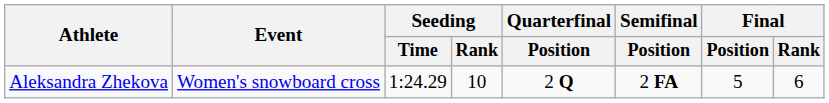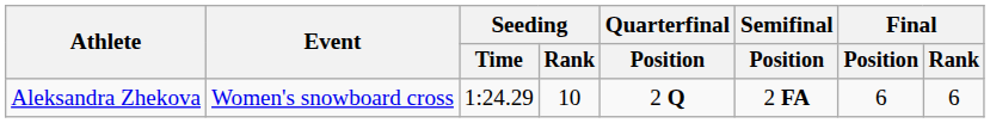 <table class="wikitable" style="font-size:90%">
 <tr>
 <th rowspan="2">Athlete</th>
 <th rowspan="2">Event</th>
 <th colspan=2>Seeding</th>
 <th>Quarterfinal</th>
 <th>Semifinal</th>
 <th colspan=2>Final</th>
 </tr>
 <tr style="font-size:95%">
 <th>Time</th>
 <th>Rank</th>
 <th>Position</th>
 <th>Position</th>
 <th>Position</th>
 <th>Rank</th>
 </tr>
 <tr align=center>
 <td align=left><a href='#'>Aleksandra Zhekova</a></td>
 <td align=left><a href='#'>Women's snowboard cross</a></td>
 <td>1:24.29</td>
 <td>10</td>
 <td>2 <strong>Q</strong></td>
 <td>2 <strong>FA</strong></td>
-<td>5</td>
+<td>6</td>
 <td>6</td>
 </tr>
 </table>
